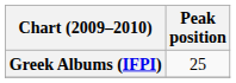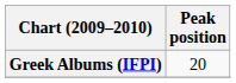 <table class="wikitable sortable plainrowheaders" style="text-align:center">
 <tr>
 <th scope="col">Chart (2009–2010)</th>
 <th scope="col">Peak<br>position</th>
 </tr>
 <tr>
 <th scope="row">Greek Albums (<a href='#'>IFPI</a>)</th>
-<td>25</td>
+<td>20</td>
 </tr>
 <tr>
 </tr>
 <tr>
 </tr>
 <tr>
 </tr>
 </table>
